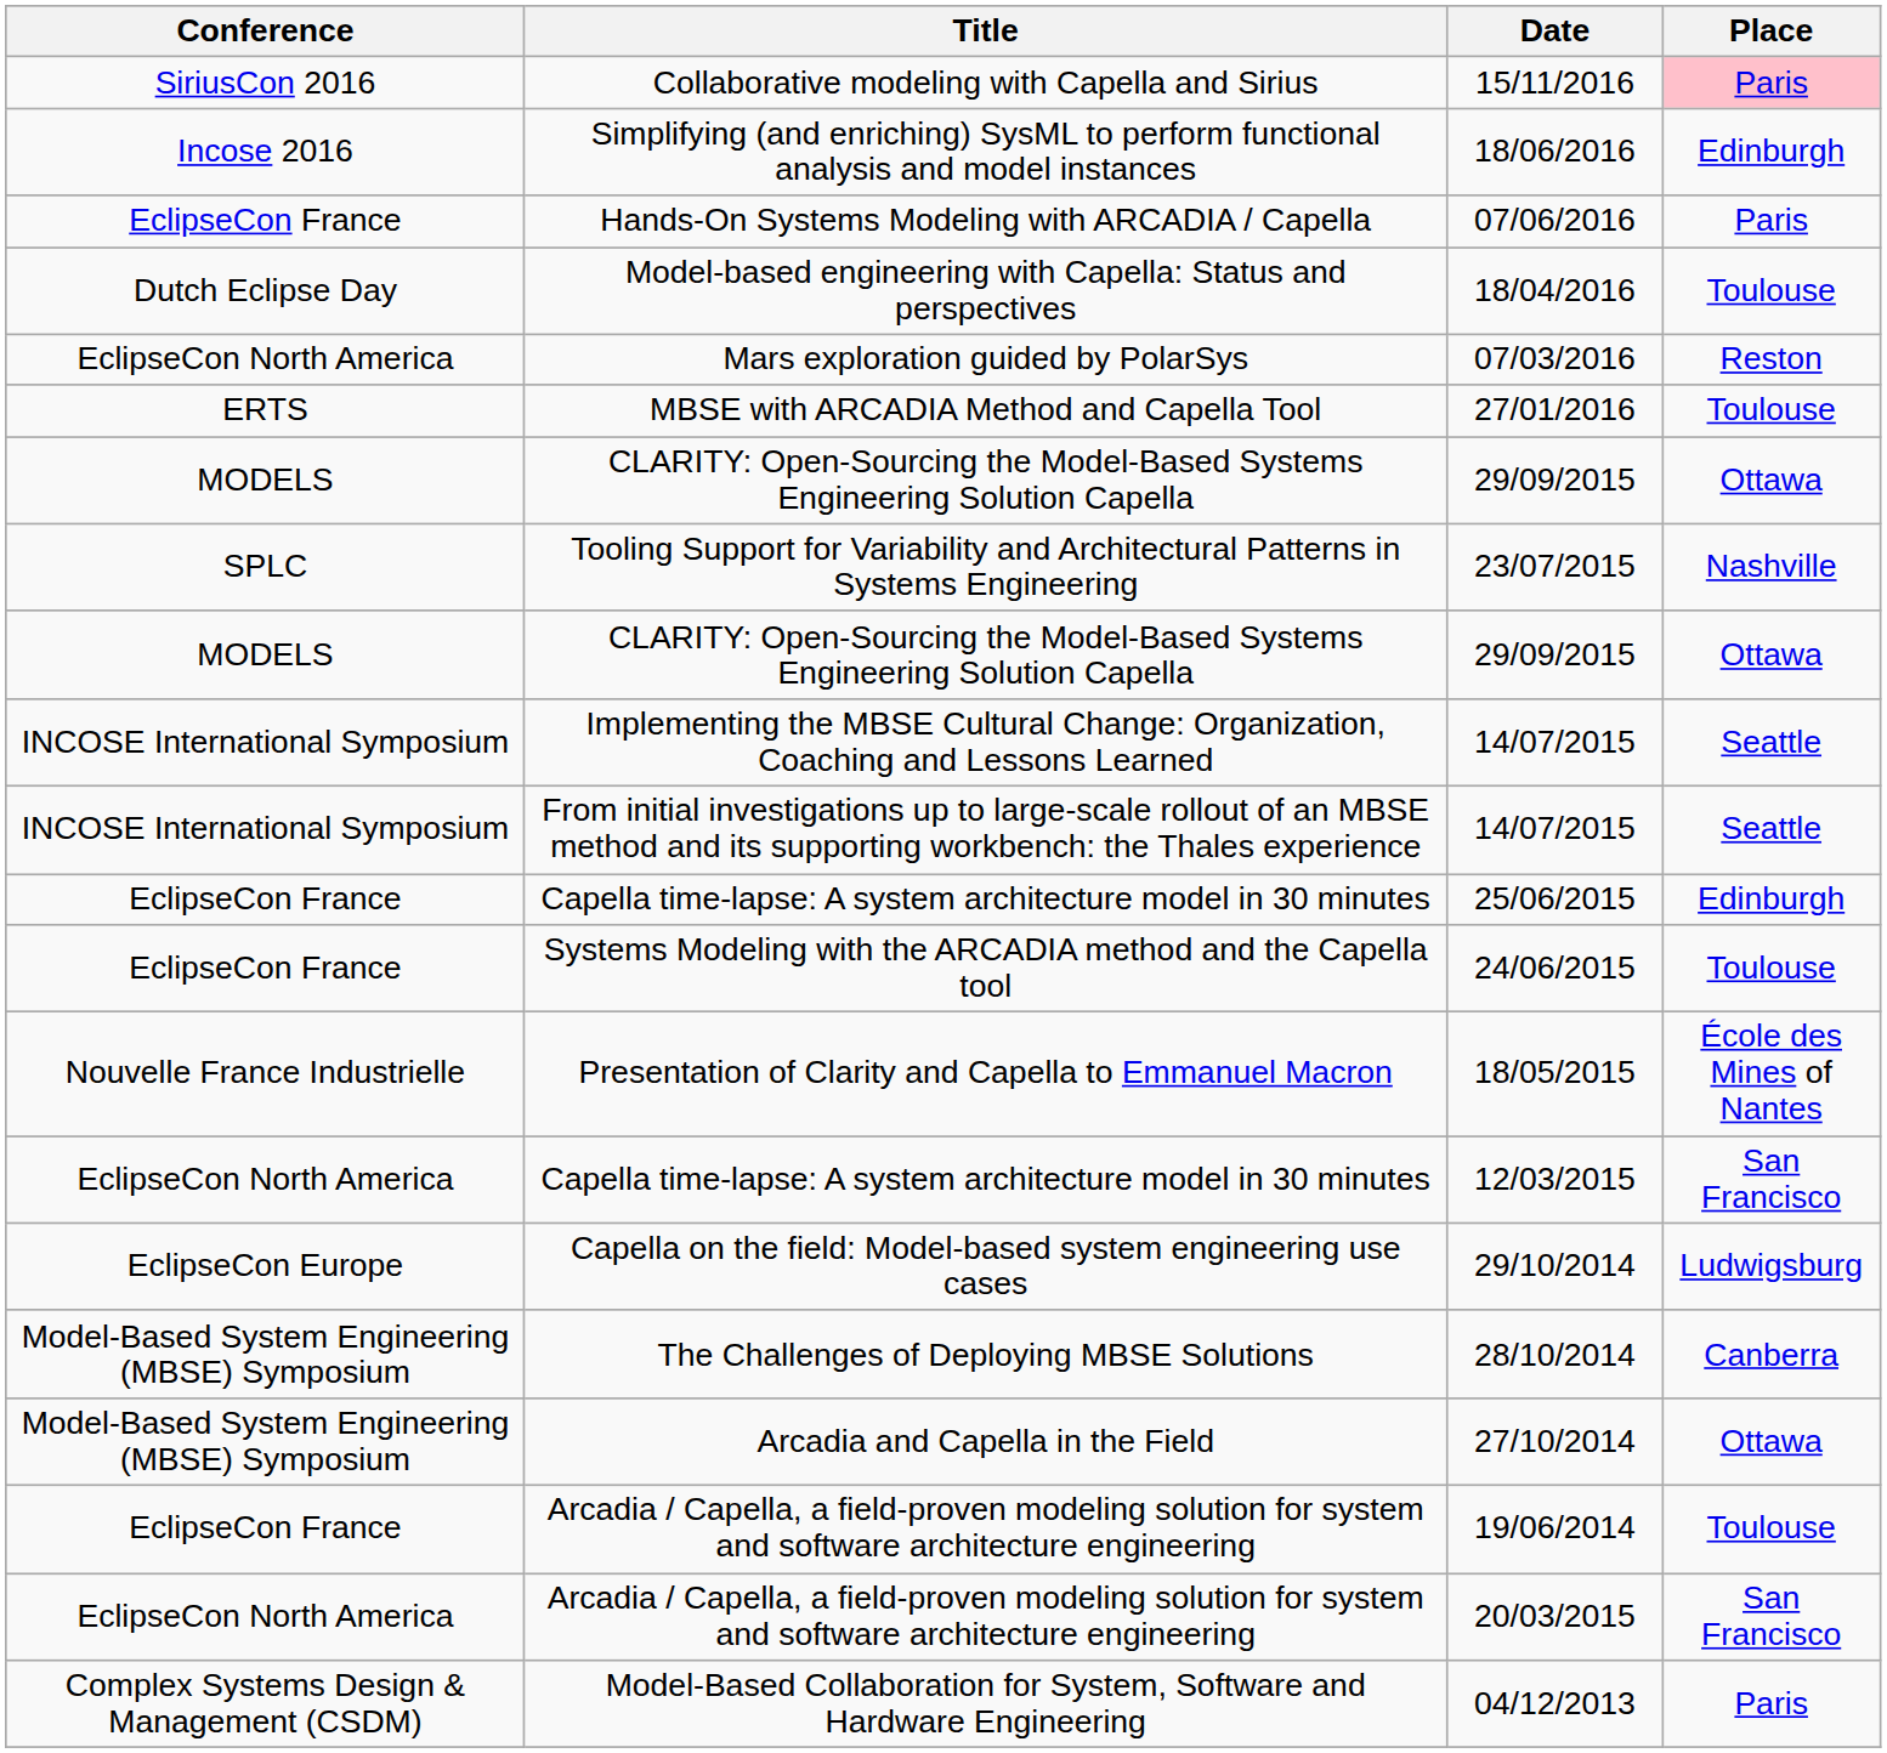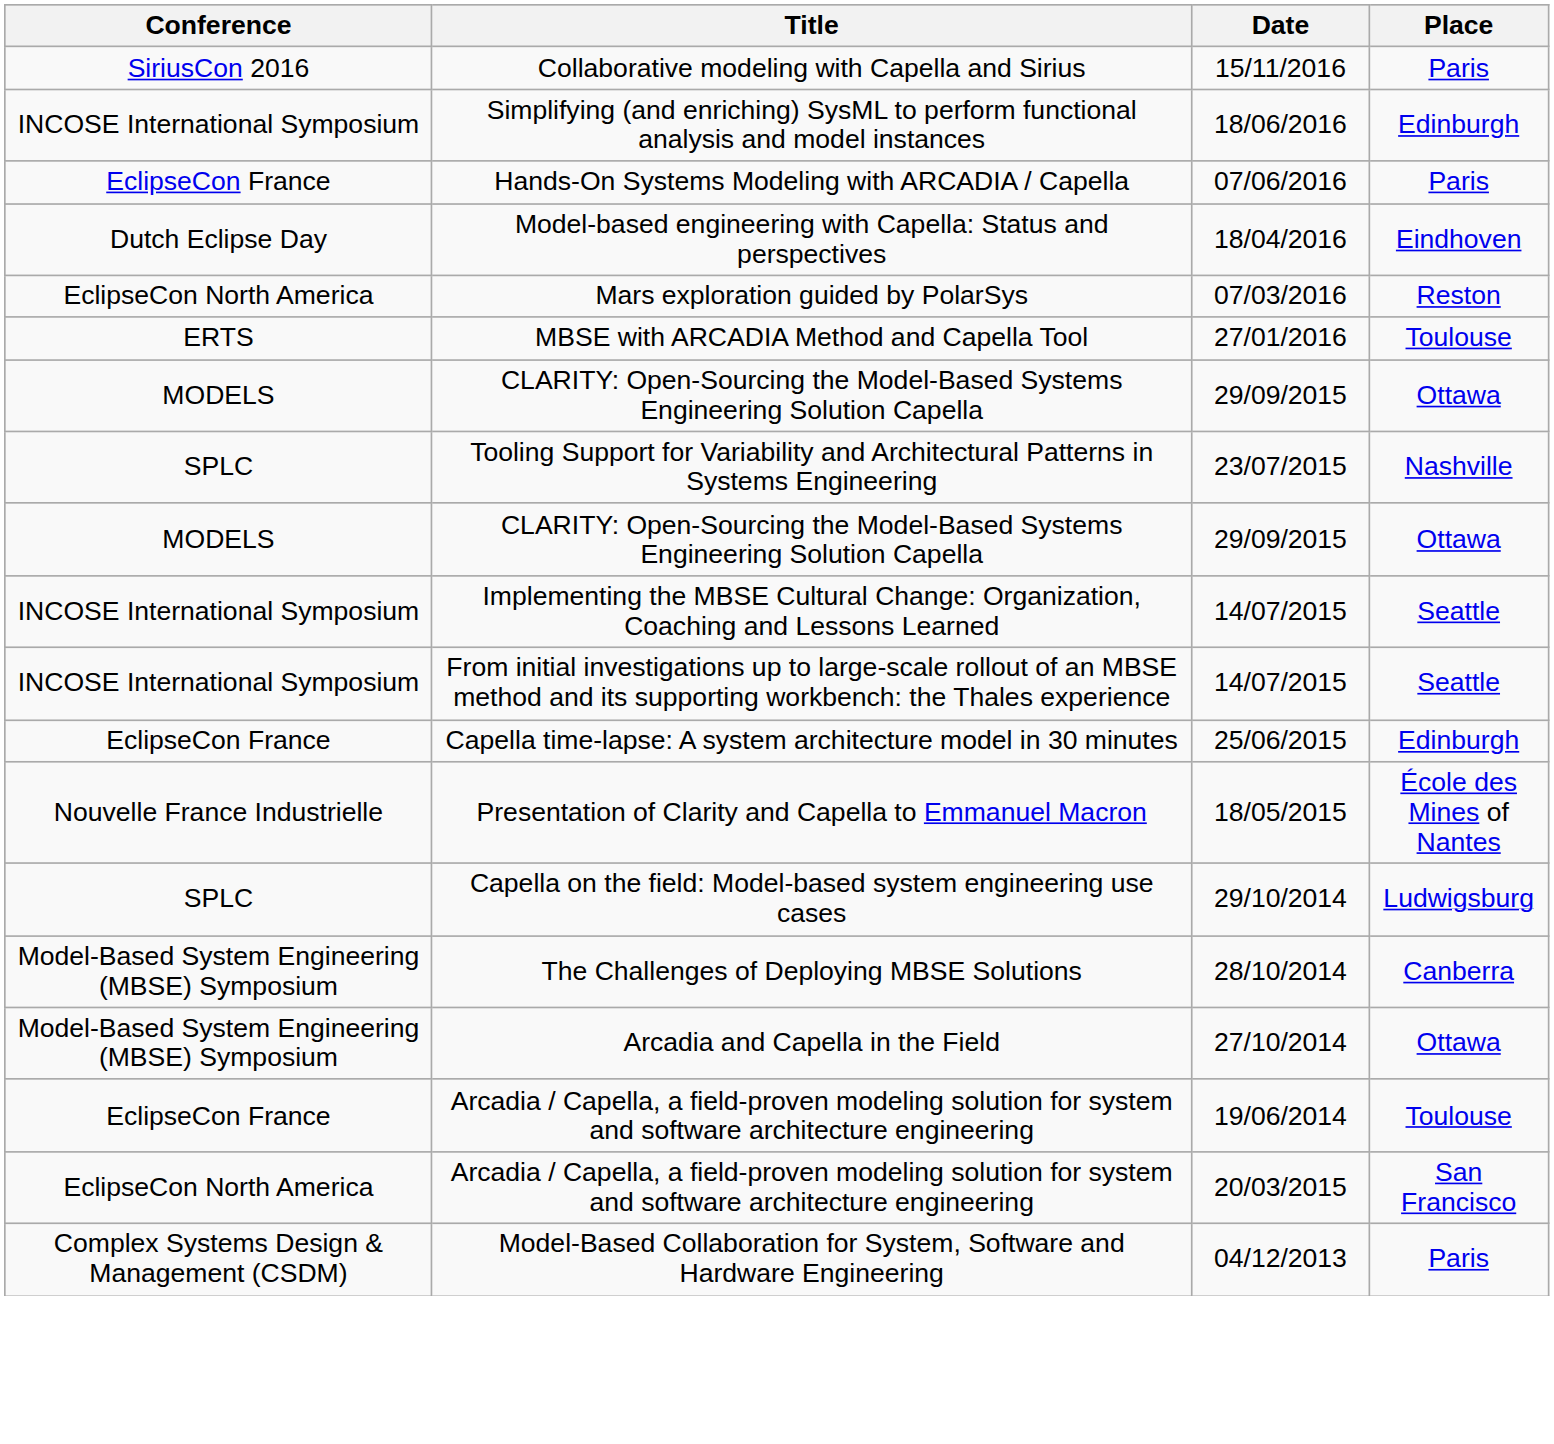 <table class="wikitable" style="text-align:center;">
 <tr>
 <th>Conference</th>
 <th>Title</th>
 <th>Date</th>
 <th>Place</th>
 </tr>
 <tr>
 <td style="width:250px"><a href='#'>SiriusCon</a> 2016</td>
 <td style="width:450px">Collaborative modeling with Capella and Sirius</td>
 <td style="width:100px">15/11/2016</td>
-<td style="background: pink; width:100px"><a href='#'>Paris</a></td>
+<td style="width:100px"><a href='#'>Paris</a></td>
 </tr>
 <tr>
-<td style="width:250px"><a href='#'>Incose</a> 2016</td>
+<td>INCOSE International Symposium</td>
 <td style="width:450px">Simplifying (and enriching) SysML to perform functional analysis and model instances</td>
 <td style="width:100px">18/06/2016</td>
 <td style="width:100px"><a href='#'>Edinburgh</a></td>
 </tr>
 <tr>
 <td style="width:250px"><a href='#'>EclipseCon</a> France</td>
 <td style="width:450px">Hands-On Systems Modeling with ARCADIA / Capella</td>
 <td style="width:100px">07/06/2016</td>
 <td><a href='#'>Paris</a></td>
 </tr>
 <tr>
 <td style="width:250px">Dutch Eclipse Day</td>
 <td style="width:450px">Model-based engineering with Capella: Status and perspectives</td>
 <td style="width:100px">18/04/2016</td>
-<td><a href='#'>Toulouse</a></td>
+<td style="width:100px"><a href='#'>Eindhoven</a></td>
 </tr>
 <tr>
 <td style="width:250px">EclipseCon North America</td>
 <td style="width:450px">Mars exploration guided by PolarSys</td>
 <td style="width:100px">07/03/2016</td>
 <td style="width:100px"><a href='#'>Reston</a></td>
 </tr>
 <tr>
 <td style="width:250px">ERTS</td>
 <td style="width:450px">MBSE with ARCADIA Method and Capella Tool</td>
 <td style="width:100px">27/01/2016</td>
 <td style="width:100px"><a href='#'>Toulouse</a></td>
 </tr>
 <tr>
 <td style="width:250px">MODELS</td>
 <td style="width:450px">CLARITY: Open-Sourcing the Model-Based Systems Engineering Solution Capella</td>
 <td style="width:100px">29/09/2015</td>
 <td style="width:100px"><a href='#'>Ottawa</a></td>
 </tr>
 <tr>
 <td>SPLC</td>
 <td>Tooling Support for Variability and Architectural Patterns in Systems Engineering</td>
 <td>23/07/2015</td>
 <td><a href='#'>Nashville</a></td>
 </tr>
 <tr>
 <td style="width:250px">MODELS</td>
 <td style="width:450px">CLARITY: Open-Sourcing the Model-Based Systems Engineering Solution Capella</td>
 <td style="width:100px">29/09/2015</td>
 <td style="width:100px"><a href='#'>Ottawa</a></td>
 </tr>
 <tr>
 <td>INCOSE International Symposium</td>
 <td>Implementing the MBSE Cultural Change: Organization, Coaching and Lessons Learned</td>
 <td>14/07/2015</td>
 <td><a href='#'>Seattle</a></td>
 </tr>
 <tr>
 <td>INCOSE International Symposium</td>
 <td>From initial investigations up to large-scale rollout of an MBSE method and its supporting workbench: the Thales experience</td>
 <td>14/07/2015</td>
 <td><a href='#'>Seattle</a></td>
 </tr>
 <tr>
 <td>EclipseCon France</td>
 <td>Capella time-lapse: A system architecture model in 30 minutes</td>
 <td>25/06/2015</td>
 <td style="width:100px"><a href='#'>Edinburgh</a></td>
 </tr>
 <tr>
-<td>EclipseCon France</td>
-<td>Systems Modeling with the ARCADIA method and the Capella tool</td>
-<td>24/06/2015</td>
-<td><a href='#'>Toulouse</a></td>
-</tr>
-<tr>
 <td>Nouvelle France Industrielle</td>
 <td>Presentation of Clarity and Capella to <a href='#'>Emmanuel Macron</a></td>
 <td>18/05/2015</td>
 <td><a href='#'>École des Mines</a> of <a href='#'>Nantes</a></td>
 </tr>
 <tr>
-<td>EclipseCon North America</td>
-<td>Capella time-lapse: A system architecture model in 30 minutes</td>
-<td>12/03/2015</td>
-<td><a href='#'>San Francisco</a></td>
-</tr>
-<tr>
-<td>EclipseCon Europe</td>
+<td>SPLC</td>
 <td>Capella on the field: Model-based system engineering use cases</td>
 <td>29/10/2014</td>
 <td><a href='#'>Ludwigsburg</a></td>
 </tr>
 <tr>
 <td>Model-Based System Engineering (MBSE) Symposium</td>
 <td>The Challenges of Deploying MBSE Solutions</td>
 <td>28/10/2014</td>
 <td><a href='#'>Canberra</a></td>
 </tr>
 <tr>
 <td>Model-Based System Engineering (MBSE) Symposium</td>
 <td>Arcadia and Capella in the Field</td>
 <td>27/10/2014</td>
 <td style="width:100px"><a href='#'>Ottawa</a></td>
 </tr>
 <tr>
 <td>EclipseCon France</td>
 <td>Arcadia / Capella, a field-proven modeling solution for system and software architecture engineering</td>
 <td>19/06/2014</td>
 <td><a href='#'>Toulouse</a></td>
 </tr>
 <tr>
 <td>EclipseCon North America</td>
 <td>Arcadia / Capella, a field-proven modeling solution for system and software architecture engineering</td>
 <td>20/03/2015</td>
 <td><a href='#'>San Francisco</a></td>
 </tr>
 <tr>
 <td>Complex Systems Design & Management (CSDM)</td>
 <td>Model-Based Collaboration for System, Software and Hardware Engineering</td>
 <td>04/12/2013</td>
 <td><a href='#'>Paris</a></td>
 </tr>
 </table>
